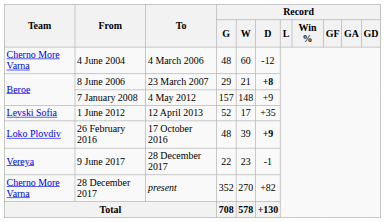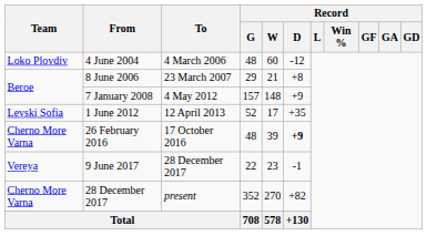 <table class="wikitable" style="text-align: center">
 <tr>
 <th rowspan=2>Team</th>
 <th rowspan=2>From</th>
 <th rowspan=2>To</th>
 <th colspan=8>Record</th>
 </tr>
 <tr>
 <th>G</th>
 <th>W</th>
 <th>D</th>
 <th>L</th>
 <th>Win %</th>
 <th>GF</th>
 <th>GA</th>
 <th>GD</th>
 </tr>
 <tr>
-<td rowspan="1" align="left"> <a href='#'>Cherno More Varna</a></td>
+<td rowspan="1" align="left"> <a href='#'>Loko Plovdiv</a></td>
 <td rowspan="1" align="left">4 June 2004</td>
 <td rowspan="1" align="left">4 March 2006<br></td>
 <td align="center">48</td>
 <td align="center">60</td>
 <td align="center">-12</td>
 </tr>
 <tr>
 <td rowspan="2" align="left"> <a href='#'>Beroe</a></td>
 <td rowspan="1" align="left">8 June 2006</td>
 <td rowspan="1" align="left">23 March 2007<br></td>
 <td align="center">29</td>
 <td align="center">21</td>
-<td align="center"><strong>+8</strong></td>
+<td align="center">+8</td>
 </tr>
 <tr>
 <td rowspan="1" align="left">7 January 2008</td>
 <td rowspan="1" align="left">4 May 2012<br></td>
 <td align="center">157</td>
 <td align="center">148</td>
 <td align="center">+9</td>
 </tr>
 <tr>
 <td rowspan="1" align="left"> <a href='#'>Levski Sofia</a></td>
 <td rowspan="1" align="left">1 June 2012</td>
 <td rowspan="1" align="left">12 April 2013<br></td>
 <td align="center">52</td>
 <td align="center">17</td>
 <td align="center">+35</td>
 </tr>
 <tr>
-<td rowspan="1" align="left"> <a href='#'>Loko Plovdiv</a></td>
+<td rowspan="1" align="left"> <a href='#'>Cherno More Varna</a></td>
 <td rowspan="1" align="left">26 February 2016</td>
 <td rowspan="1" align="left">17 October 2016<br></td>
 <td align="center">48</td>
 <td align="center">39</td>
 <td align="center"><strong>+9</strong></td>
 </tr>
 <tr>
 <td rowspan="1" align="left"> <a href='#'>Vereya</a></td>
 <td rowspan="1" align="left">9 June 2017</td>
 <td rowspan="1" align="left">28 December 2017<br></td>
 <td align="center">22</td>
 <td align="center">23</td>
 <td align="center">-1</td>
 </tr>
 <tr>
 <td rowspan="1" align="left"> <a href='#'>Cherno More Varna</a></td>
 <td rowspan="1" align="left">28 December 2017</td>
 <td rowspan="1" align="left"><em>present</em><br></td>
 <td align="center">352</td>
 <td align="center">270</td>
 <td align="center">+82</td>
 </tr>
 <tr>
 <th colspan="3">Total<br></th>
 <th align="center">708</th>
 <th align="center">578</th>
 <th align="center">+130</th>
 </tr>
 </table>
